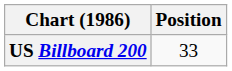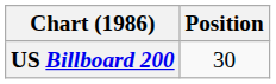 <table class="wikitable plainrowheaders" style="text-align:center">
 <tr>
 <th scope="col">Chart (1986)</th>
 <th scope="col">Position</th>
 </tr>
 <tr>
 <th scope="row">US <em><a href='#'>Billboard 200</a></em></th>
-<td>33</td>
+<td>30</td>
 </tr>
 </table>
